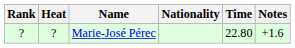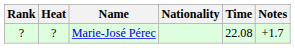 <table class="wikitable sortable" style="text-align:center">
 <tr>
 <th>Rank</th>
 <th>Heat</th>
 <th>Name</th>
 <th>Nationality</th>
 <th>Time</th>
 <th>Notes</th>
 </tr>
 <tr bgcolor=ddffdd>
 <td>?</td>
 <td>?</td>
 <td align=left><a href='#'>Marie-José Pérec</a></td>
 <td align=left></td>
-<td>22.80</td>
-<td>+1.6</td>
+<td>22.08</td>
+<td>+1.7</td>
 </tr>
 </table>
